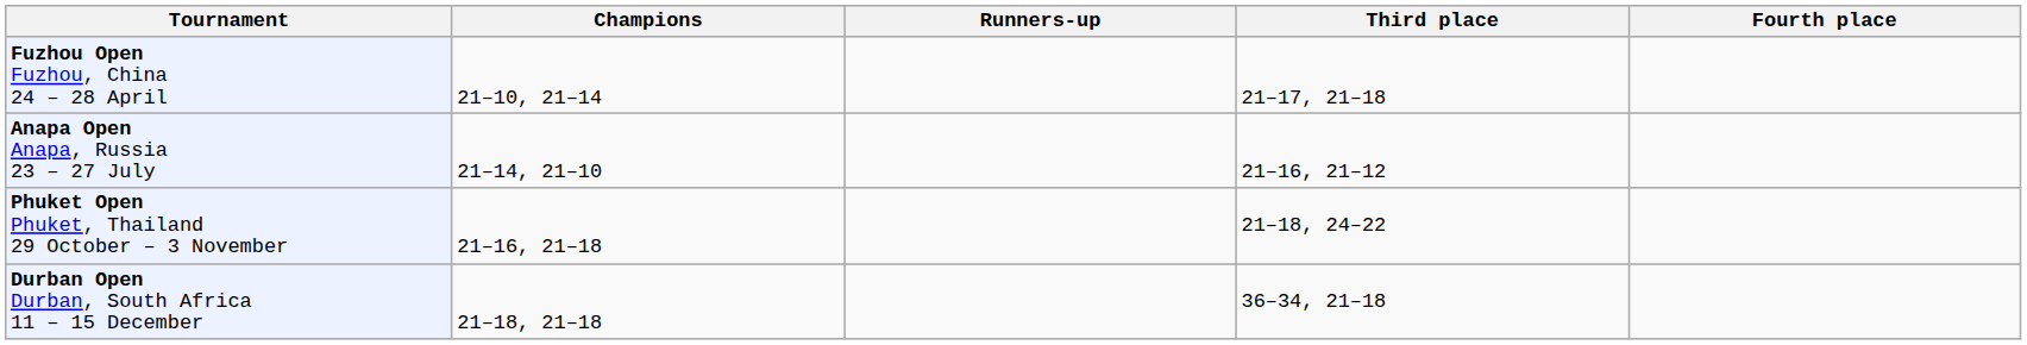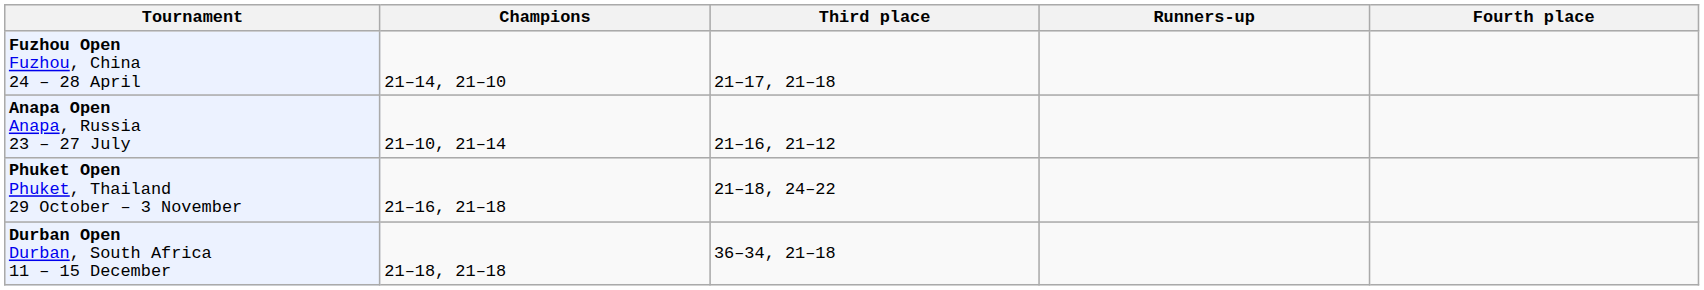 <table class=wikitable style=font-size:85%>
 <tr>
 <th width=240>Tournament</th>
 <th width=210>Champions</th>
+<th width=210>Third place</th>
 <th width=210>Runners-up</th>
-<th width=210>Third place</th>
 <th width=210>Fourth place</th>
 </tr>
 <tr valign=top>
 <td style="background:#ECF2FF;"><strong>Fuzhou Open</strong><br><a href='#'>Fuzhou</a>, China<br>24 – 28 April</td>
-<td><br><br> 21–10, 21–14</td>
+<td><br> <br> 21–14, 21–10</td>
+<td><br> <br> 21–17, 21–18</td>
 <td><br> </td>
-<td><br> <br> 21–17, 21–18</td>
 <td><br> </td>
 </tr>
 <tr valign=top>
 <td style="background:#ECF2FF;"><strong>Anapa Open</strong><br><a href='#'>Anapa</a>, Russia<br>23 – 27 July</td>
-<td><br> <br> 21–14, 21–10</td>
+<td><br><br> 21–10, 21–14</td>
+<td><br><br>21–16, 21–12</td>
 <td><br></td>
-<td><br><br>21–16, 21–12</td>
 <td><br> </td>
 </tr>
 <tr valign=top>
 <td style="background:#ECF2FF;"><strong>Phuket Open</strong><br><a href='#'>Phuket</a>, Thailand<br>29 October – 3 November</td>
 <td><br><br> 21–16, 21–18</td>
+<td><br>21–18, 24–22</td>
 <td><br></td>
-<td><br>21–18, 24–22</td>
 <td><br> </td>
 </tr>
 <tr valign=top>
 <td style="background:#ECF2FF;"><strong>Durban Open</strong><br><a href='#'>Durban</a>, South Africa<br>11 – 15 December</td>
 <td><br><br> 21–18, 21–18</td>
+<td><br>36–34, 21–18</td>
 <td><br></td>
-<td><br>36–34, 21–18</td>
 <td><br> </td>
 </tr>
 </table>
